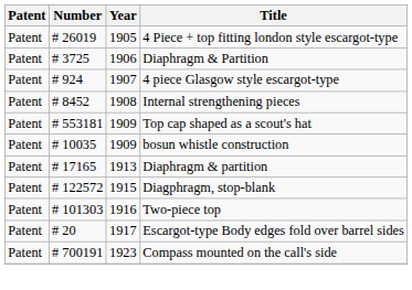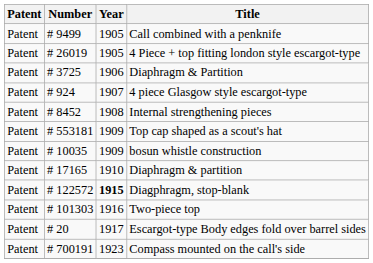 <table class="wikitable" border="1">
 <tr>
 <th>Patent</th>
 <th>Number</th>
 <th>Year</th>
 <th>Title</th>
+</tr>
+<tr>
+<td>Patent</td>
+<td># 9499</td>
+<td>1905</td>
+<td>Call combined with a penknife</td>
 </tr>
 <tr>
 <td>Patent</td>
 <td># 26019</td>
 <td>1905</td>
 <td>4 Piece + top fitting london style escargot-type</td>
 </tr>
 <tr>
 <td>Patent</td>
 <td># 3725</td>
 <td>1906</td>
 <td>Diaphragm & Partition</td>
 </tr>
 <tr>
 <td>Patent</td>
 <td># 924</td>
 <td>1907</td>
 <td>4 piece Glasgow style escargot-type</td>
 </tr>
 <tr>
 <td>Patent</td>
 <td># 8452</td>
 <td>1908</td>
 <td>Internal strengthening pieces</td>
 </tr>
 <tr>
 <td>Patent</td>
 <td># 553181</td>
 <td>1909</td>
 <td>Top cap shaped as a scout's hat</td>
 </tr>
 <tr>
 <td>Patent</td>
 <td># 10035</td>
 <td>1909</td>
 <td>bosun whistle construction</td>
 </tr>
 <tr>
 <td>Patent</td>
 <td># 17165</td>
-<td>1913</td>
+<td>1910</td>
 <td>Diaphragm & partition</td>
 </tr>
 <tr>
 <td>Patent</td>
 <td># 122572</td>
-<td>1915</td>
+<td><strong>1915</strong></td>
 <td>Diagphragm, stop-blank</td>
 </tr>
 <tr>
 <td>Patent</td>
 <td># 101303</td>
 <td>1916</td>
 <td>Two-piece top</td>
 </tr>
 <tr>
 <td>Patent</td>
 <td># 20</td>
 <td>1917</td>
 <td>Escargot-type Body edges fold over barrel sides</td>
 </tr>
 <tr>
 <td>Patent</td>
 <td># 700191</td>
 <td>1923</td>
 <td>Compass mounted on the call's side</td>
 </tr>
 <tr>
 </tr>
 </table>
